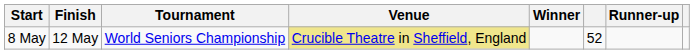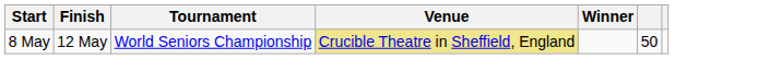 <table class="wikitable" style="font-size:90%">
 <tr>
 <th>Start</th>
 <th>Finish</th>
 <th>Tournament</th>
 <th>Venue</th>
 <th>Winner</th>
 <th></th>
-<th>Runner-up</th>
 <th></th>
 </tr>
 <tr>
 <td>8 May</td>
 <td>12 May</td>
 <td><a href='#'>World Seniors Championship</a></td>
 <td style="background: khaki;"><a href='#'>Crucible Theatre</a> in <a href='#'>Sheffield</a>, England</td>
 <td></td>
-<td style="text-align:center;">52</td>
-<td></td>
+<td style="text-align:center;">50</td>
 <td style="text-align:center;"></td>
 </tr>
 </table>
